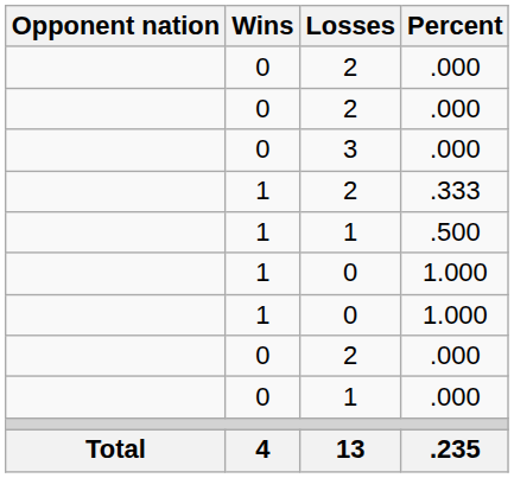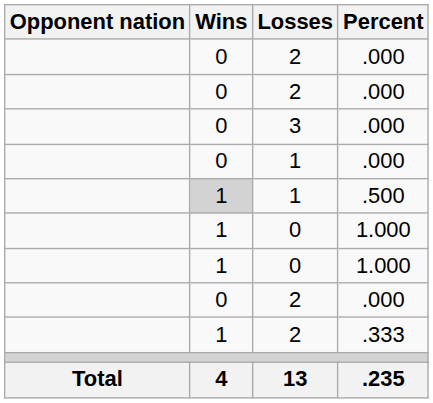 <table class=wikitable>
 <tr>
 <th>Opponent nation</th>
 <th>Wins</th>
 <th>Losses</th>
 <th>Percent</th>
 </tr>
 <tr align=center>
 <td align=left></td>
 <td>0</td>
 <td>2</td>
 <td>.000</td>
 </tr>
 <tr align=center>
 <td align=left></td>
 <td>0</td>
 <td>2</td>
 <td>.000</td>
 </tr>
 <tr align=center>
 <td align=left></td>
 <td>0</td>
 <td>3</td>
 <td>.000</td>
 </tr>
 <tr align=center>
 <td align=left></td>
+<td>0</td>
 <td>1</td>
-<td>2</td>
-<td>.333</td>
+<td>.000</td>
 </tr>
 <tr align=center>
 <td align=left></td>
-<td>1</td>
+<td style="background: lightgrey;">1</td>
 <td>1</td>
 <td>.500</td>
 </tr>
 <tr align=center>
 <td align=left></td>
 <td>1</td>
 <td>0</td>
 <td>1.000</td>
 </tr>
 <tr align=center>
 <td align=left></td>
 <td>1</td>
 <td>0</td>
 <td>1.000</td>
 </tr>
 <tr align=center>
 <td align=left></td>
 <td>0</td>
 <td>2</td>
 <td>.000</td>
 </tr>
 <tr align=center>
 <td align=left></td>
-<td>0</td>
 <td>1</td>
-<td>.000</td>
+<td>2</td>
+<td>.333</td>
 </tr>
 <tr>
 <td colspan=4 bgcolor=lightgray></td>
 </tr>
 <tr>
 <th>Total</th>
 <th>4</th>
 <th>13</th>
 <th>.235</th>
 </tr>
 </table>
